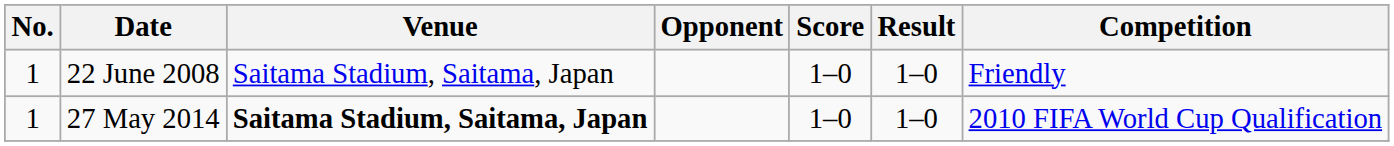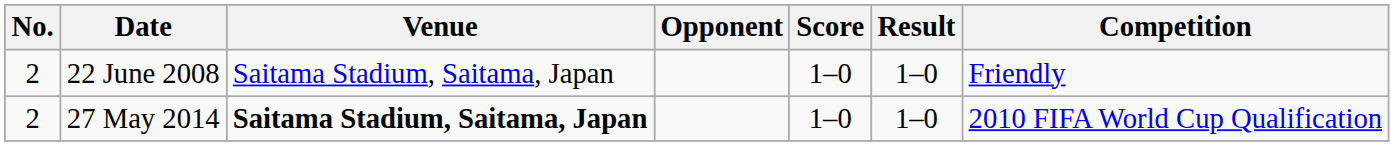 <table class="wikitable sortable">
 <tr>
 <th scope="col">No.</th>
 <th scope="col">Date</th>
 <th scope="col">Venue</th>
 <th scope="col">Opponent</th>
 <th scope="col">Score</th>
 <th scope="col">Result</th>
 <th scope="col">Competition</th>
 </tr>
 <tr>
-<td align="center">1</td>
+<td align="center">2</td>
 <td>22 June 2008</td>
 <td><a href='#'>Saitama Stadium</a>, <a href='#'>Saitama</a>, Japan</td>
 <td></td>
 <td align="center">1–0</td>
 <td align="center">1–0</td>
 <td><a href='#'>Friendly</a></td>
 </tr>
 <tr>
-<td align="center">1</td>
+<td align="center">2</td>
 <td>27 May 2014</td>
 <td><strong>Saitama Stadium, Saitama, Japan</strong></td>
 <td></td>
 <td align="center">1–0</td>
 <td align="center">1–0</td>
 <td><a href='#'>2010 FIFA World Cup Qualification</a></td>
 </tr>
 </table>
